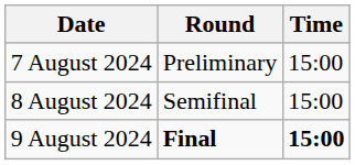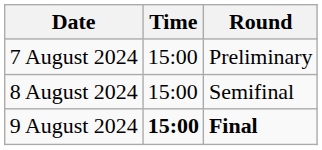 <table class="wikitable">
 <tr>
 <th>Date</th>
+<th>Time</th>
 <th>Round</th>
-<th>Time</th>
 </tr>
 <tr>
 <td>7 August 2024</td>
+<td>15:00</td>
 <td>Preliminary</td>
-<td>15:00</td>
 </tr>
 <tr>
 <td>8 August 2024</td>
+<td>15:00</td>
 <td>Semifinal</td>
-<td>15:00</td>
 </tr>
 <tr>
 <td>9 August 2024</td>
+<td><strong>15:00</strong></td>
 <td><strong>Final</strong></td>
-<td><strong>15:00</strong></td>
 </tr>
 </table>
